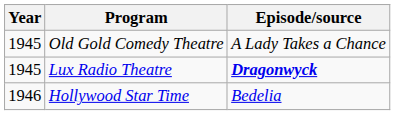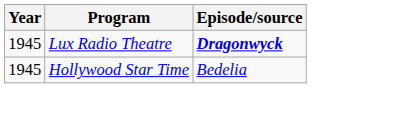 <table class="wikitable">
 <tr>
 <th>Year</th>
 <th>Program</th>
 <th>Episode/source</th>
 </tr>
 <tr>
 <td>1945</td>
-<td><em>Old Gold Comedy Theatre</em></td>
-<td><em>A Lady Takes a Chance</em></td>
-</tr>
-<tr>
-<td>1945</td>
 <td><em><a href='#'>Lux Radio Theatre</a></em></td>
 <td><strong><em><a href='#'>Dragonwyck</a></em></strong></td>
 </tr>
 <tr>
-<td>1946</td>
+<td>1945</td>
 <td><em><a href='#'>Hollywood Star Time</a></em></td>
 <td><em><a href='#'>Bedelia</a></em></td>
 </tr>
 </table>
